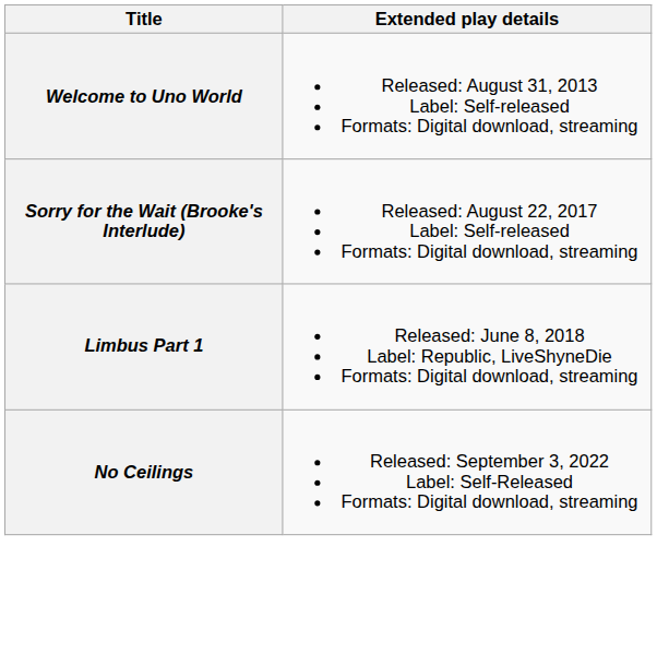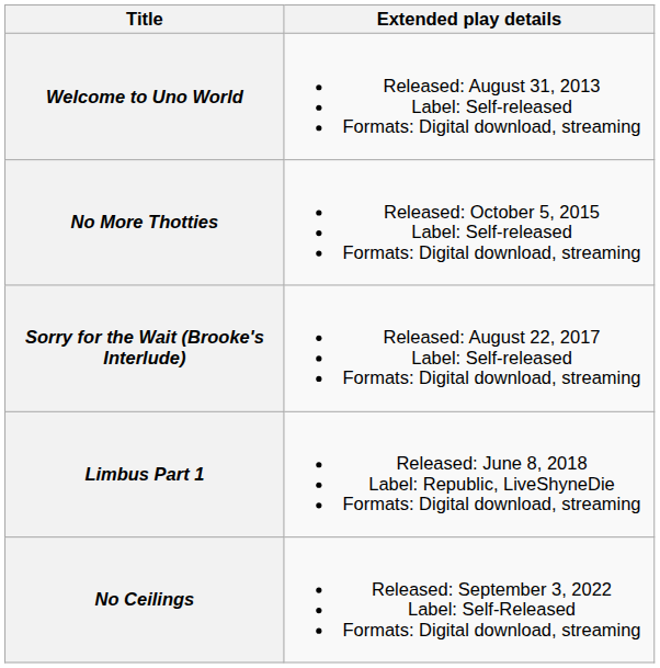 <table class="wikitable plainrowheaders" style="text-align:center;">
 <tr>
 <th scope="col" style="width:15em;">Title</th>
 <th scope="col" style="width:20em;">Extended play details</th>
 </tr>
 <tr>
 <th scope="row"><em>Welcome to Uno World</em></th>
 <td><br><ul><li>Released: August 31, 2013</li><li>Label: Self-released</li><li>Formats: Digital download, streaming</li></ul></td>
+</tr>
+<tr>
+<th scope="row"><em>No More Thotties</em></th>
+<td><br><ul><li>Released: October 5, 2015</li><li>Label: Self-released</li><li>Formats: Digital download, streaming</li></ul></td>
 </tr>
 <tr>
 <th scope="row"><em>Sorry for the Wait (Brooke's Interlude)</em></th>
 <td><br><ul><li>Released: August 22, 2017</li><li>Label: Self-released</li><li>Formats: Digital download, streaming</li></ul></td>
 </tr>
 <tr>
 <th scope="row"><em>Limbus Part 1</em></th>
 <td><br><ul><li>Released: June 8, 2018</li><li>Label: Republic, LiveShyneDie</li><li>Formats: Digital download, streaming</li></ul></td>
 </tr>
 <tr>
 <th scope="row"><em>No Ceilings</em></th>
 <td><br><ul><li>Released: September 3, 2022</li><li>Label: Self-Released</li><li>Formats: Digital download, streaming</li></ul></td>
 </tr>
 </table>
